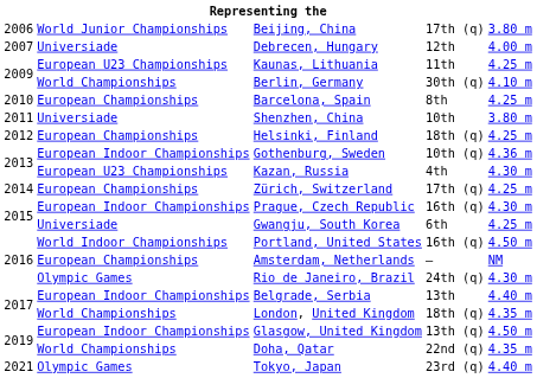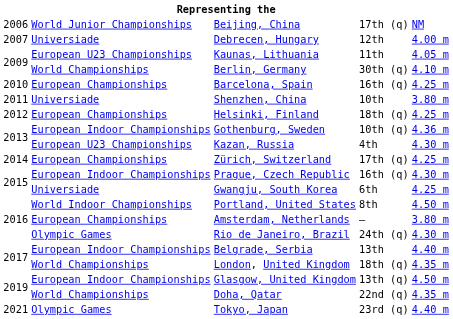 <table>
 <tr>
 <th colspan="5">Representing the </th>
 </tr>
 <tr>
 <td>2006</td>
 <td><a href='#'>World Junior Championships</a></td>
 <td><a href='#'>Beijing, China</a></td>
 <td>17th (q)</td>
-<td><a href='#'>3.80 m</a></td>
+<td><a href='#'>NM</a></td>
 </tr>
 <tr>
 <td>2007</td>
 <td><a href='#'>Universiade</a></td>
 <td><a href='#'>Debrecen, Hungary</a></td>
 <td>12th</td>
 <td><a href='#'>4.00 m</a></td>
 </tr>
 <tr>
 <td rowspan=2>2009</td>
 <td><a href='#'>European U23 Championships</a></td>
 <td><a href='#'>Kaunas, Lithuania</a></td>
 <td>11th</td>
-<td><a href='#'>4.25 m</a></td>
+<td><a href='#'>4.05 m</a></td>
 </tr>
 <tr>
 <td><a href='#'>World Championships</a></td>
 <td><a href='#'>Berlin, Germany</a></td>
 <td>30th (q)</td>
 <td><a href='#'>4.10 m</a></td>
 </tr>
 <tr>
 <td>2010</td>
 <td><a href='#'>European Championships</a></td>
 <td><a href='#'>Barcelona, Spain</a></td>
-<td>8th</td>
+<td>16th (q)</td>
 <td><a href='#'>4.25 m</a></td>
 </tr>
 <tr>
 <td>2011</td>
 <td><a href='#'>Universiade</a></td>
 <td><a href='#'>Shenzhen, China</a></td>
 <td>10th</td>
 <td><a href='#'>3.80 m</a></td>
 </tr>
 <tr>
 <td>2012</td>
 <td><a href='#'>European Championships</a></td>
 <td><a href='#'>Helsinki, Finland</a></td>
 <td>18th (q)</td>
 <td><a href='#'>4.25 m</a></td>
 </tr>
 <tr>
 <td rowspan=2>2013</td>
 <td><a href='#'>European Indoor Championships</a></td>
 <td><a href='#'>Gothenburg, Sweden</a></td>
 <td>10th (q)</td>
 <td><a href='#'>4.36 m</a></td>
 </tr>
 <tr>
 <td><a href='#'>European U23 Championships</a></td>
 <td><a href='#'>Kazan, Russia</a></td>
 <td>4th</td>
 <td><a href='#'>4.30 m</a></td>
 </tr>
 <tr>
 <td>2014</td>
 <td><a href='#'>European Championships</a></td>
 <td><a href='#'>Zürich, Switzerland</a></td>
 <td>17th (q)</td>
 <td><a href='#'>4.25 m</a></td>
 </tr>
 <tr>
 <td rowspan=2>2015</td>
 <td><a href='#'>European Indoor Championships</a></td>
 <td><a href='#'>Prague, Czech Republic</a></td>
 <td>16th (q)</td>
 <td><a href='#'>4.30 m</a></td>
 </tr>
 <tr>
 <td><a href='#'>Universiade</a></td>
 <td><a href='#'>Gwangju, South Korea</a></td>
 <td>6th</td>
 <td><a href='#'>4.25 m</a></td>
 </tr>
 <tr>
 <td rowspan=3>2016</td>
 <td><a href='#'>World Indoor Championships</a></td>
 <td><a href='#'>Portland, United States</a></td>
-<td>16th (q)</td>
+<td>8th</td>
 <td><a href='#'>4.50 m</a></td>
 </tr>
 <tr>
 <td><a href='#'>European Championships</a></td>
 <td><a href='#'>Amsterdam, Netherlands</a></td>
 <td>–</td>
-<td><a href='#'>NM</a></td>
+<td><a href='#'>3.80 m</a></td>
 </tr>
 <tr>
 <td><a href='#'>Olympic Games</a></td>
 <td><a href='#'>Rio de Janeiro, Brazil</a></td>
 <td>24th (q)</td>
 <td><a href='#'>4.30 m</a></td>
 </tr>
 <tr>
 <td rowspan=2>2017</td>
 <td><a href='#'>European Indoor Championships</a></td>
 <td><a href='#'>Belgrade, Serbia</a></td>
 <td>13th</td>
 <td><a href='#'>4.40 m</a></td>
 </tr>
 <tr>
 <td><a href='#'>World Championships</a></td>
 <td><a href='#'>London</a>, <a href='#'>United Kingdom</a></td>
 <td>18th (q)</td>
 <td><a href='#'>4.35 m</a></td>
 </tr>
 <tr>
 <td rowspan=2>2019</td>
 <td><a href='#'>European Indoor Championships</a></td>
 <td><a href='#'>Glasgow, United Kingdom</a></td>
 <td>13th (q)</td>
 <td><a href='#'>4.50 m</a></td>
 </tr>
 <tr>
 <td><a href='#'>World Championships</a></td>
 <td><a href='#'>Doha, Qatar</a></td>
 <td>22nd (q)</td>
 <td><a href='#'>4.35 m</a></td>
 </tr>
 <tr>
 <td>2021</td>
 <td><a href='#'>Olympic Games</a></td>
 <td><a href='#'>Tokyo, Japan</a></td>
 <td>23rd (q)</td>
 <td><a href='#'>4.40 m</a></td>
 </tr>
 </table>
